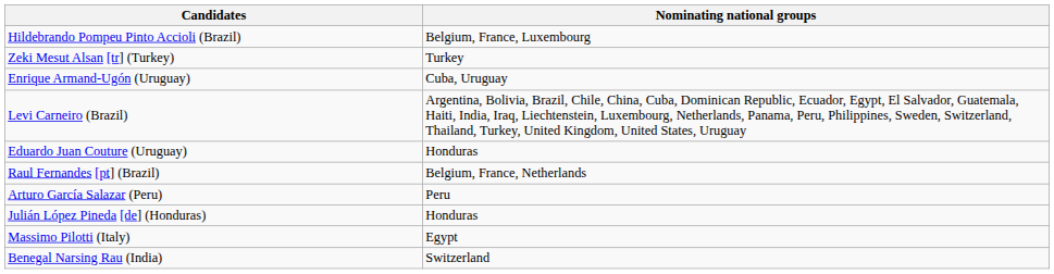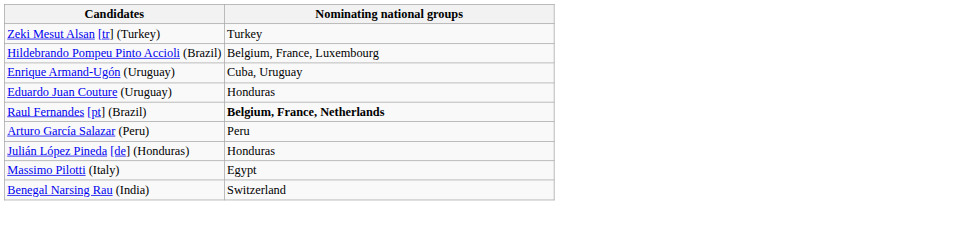 <table class="wikitable sortable">
 <tr>
 <th>Candidates</th>
 <th width=60%>Nominating national groups</th>
 </tr>
 <tr>
+<td> <a href='#'>Zeki Mesut Alsan</a> <a href='#'>[tr</a>] (Turkey)</td>
+<td>Turkey</td>
+</tr>
+<tr>
 <td> <a href='#'>Hildebrando Pompeu Pinto Accioli</a> (Brazil)</td>
 <td>Belgium, France, Luxembourg</td>
 </tr>
 <tr>
-<td> <a href='#'>Zeki Mesut Alsan</a> <a href='#'>[tr</a>] (Turkey)</td>
-<td>Turkey</td>
-</tr>
-<tr>
 <td> <a href='#'>Enrique Armand-Ugón</a> (Uruguay)</td>
 <td>Cuba, Uruguay</td>
-</tr>
-<tr>
-<td> <a href='#'>Levi Carneiro</a> (Brazil)</td>
-<td>Argentina, Bolivia, Brazil, Chile, China, Cuba, Dominican Republic, Ecuador, Egypt, El Salvador, Guatemala, Haiti, India, Iraq, Liechtenstein, Luxembourg, Netherlands, Panama, Peru, Philippines, Sweden, Switzerland, Thailand, Turkey, United Kingdom, United States, Uruguay</td>
 </tr>
 <tr>
 <td> <a href='#'>Eduardo Juan Couture</a> (Uruguay)</td>
 <td>Honduras</td>
 </tr>
 <tr>
 <td> <a href='#'>Raul Fernandes</a> <a href='#'>[pt</a>] (Brazil)</td>
-<td>Belgium, France, Netherlands</td>
+<td><strong>Belgium, France, Netherlands</strong></td>
 </tr>
 <tr>
 <td> <a href='#'>Arturo García Salazar</a> (Peru)</td>
 <td>Peru</td>
 </tr>
 <tr>
 <td> <a href='#'>Julián López Pineda</a> <a href='#'>[de</a>] (Honduras)</td>
 <td>Honduras</td>
 </tr>
 <tr>
 <td> <a href='#'>Massimo Pilotti</a> (Italy)</td>
 <td>Egypt</td>
 </tr>
 <tr>
 <td> <a href='#'>Benegal Narsing Rau</a> (India)</td>
 <td>Switzerland</td>
 </tr>
 </table>
